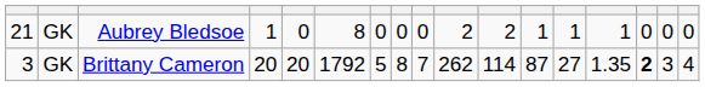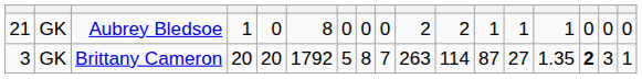 <table class="wikitable sortable" style="text-align:right;">
 <tr>
 <th></th>
 <th></th>
 <th></th>
 <th></th>
 <th></th>
 <th></th>
 <th></th>
 <th></th>
 <th></th>
 <th></th>
 <th></th>
 <th></th>
 <th></th>
 <th></th>
 <th></th>
 <th></th>
 <th></th>
 </tr>
 <tr>
 <td>21</td>
 <td>GK</td>
 <td><a href='#'>Aubrey Bledsoe</a></td>
 <td>1</td>
 <td>0</td>
 <td>8</td>
 <td>0</td>
 <td>0</td>
 <td>0</td>
 <td>2</td>
 <td>2</td>
 <td>1</td>
 <td>1</td>
 <td>1</td>
 <td>0</td>
 <td>0</td>
 <td>0</td>
 </tr>
 <tr>
 <td>3</td>
 <td>GK</td>
 <td><a href='#'>Brittany Cameron</a></td>
 <td>20</td>
 <td>20</td>
 <td>1792</td>
 <td>5</td>
 <td>8</td>
 <td>7</td>
-<td>262</td>
+<td>263</td>
 <td>114</td>
 <td>87</td>
 <td>27</td>
 <td>1.35</td>
 <td><strong>2</strong></td>
 <td>3</td>
-<td>4</td>
+<td>1</td>
 </tr>
 </table>
